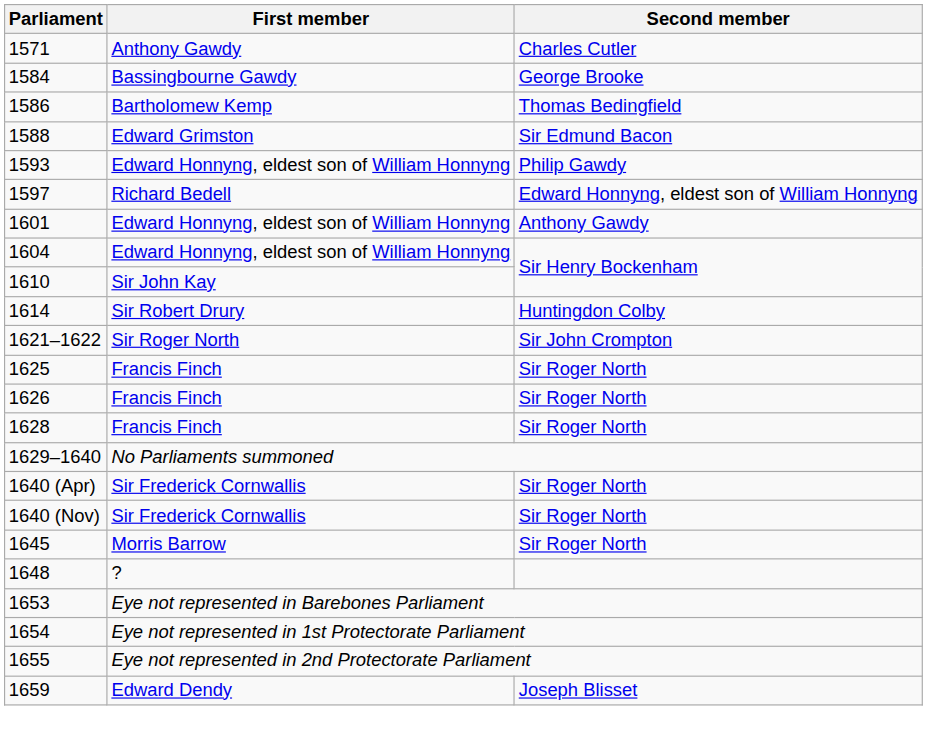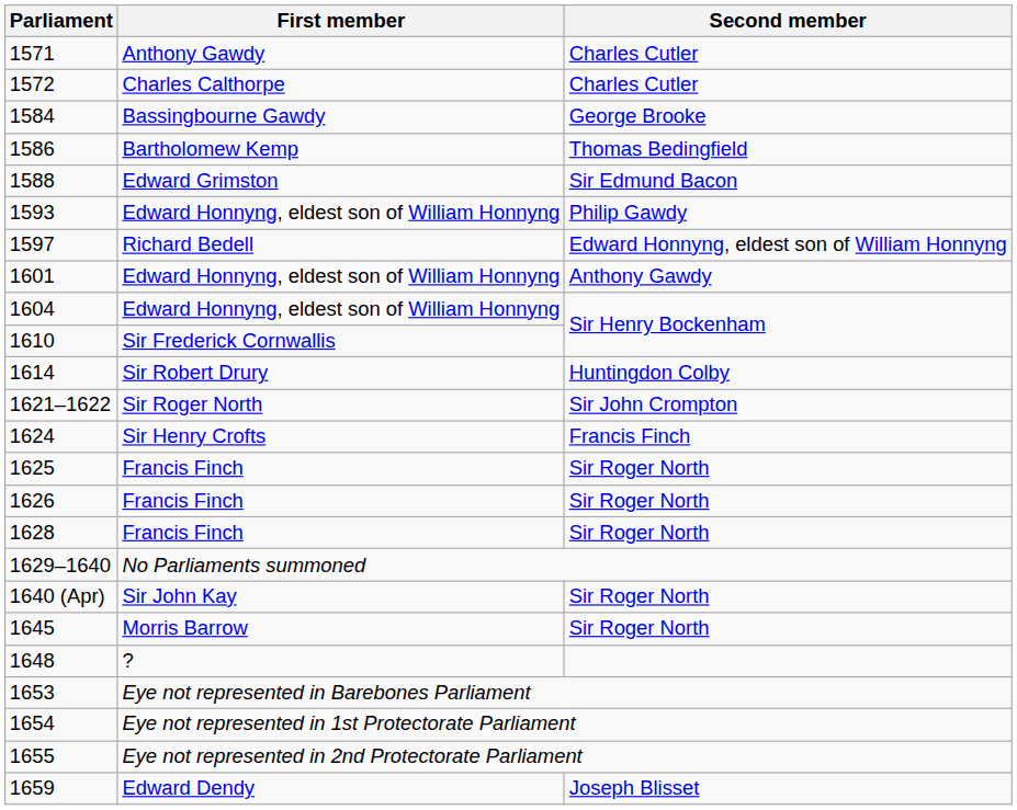 <table class="wikitable">
 <tr>
 <th>Parliament</th>
 <th>First member</th>
 <th>Second member</th>
 </tr>
 <tr>
 <td>1571</td>
 <td><a href='#'>Anthony Gawdy</a></td>
+<td><a href='#'>Charles Cutler</a></td>
+</tr>
+<tr>
+<td>1572</td>
+<td><a href='#'>Charles Calthorpe</a></td>
 <td><a href='#'>Charles Cutler</a></td>
 </tr>
 <tr>
 <td>1584</td>
 <td><a href='#'>Bassingbourne Gawdy</a></td>
 <td><a href='#'>George Brooke</a></td>
 </tr>
 <tr>
 <td>1586</td>
 <td><a href='#'>Bartholomew Kemp</a></td>
 <td><a href='#'>Thomas Bedingfield</a></td>
 </tr>
 <tr>
 <td>1588</td>
 <td><a href='#'>Edward Grimston</a></td>
 <td><a href='#'>Sir Edmund Bacon</a></td>
 </tr>
 <tr>
 <td>1593</td>
 <td><a href='#'>Edward Honnyng</a>, eldest son of <a href='#'>William Honnyng</a></td>
 <td><a href='#'>Philip Gawdy</a></td>
 </tr>
 <tr>
 <td>1597</td>
 <td><a href='#'>Richard Bedell</a></td>
 <td><a href='#'>Edward Honnyng</a>, eldest son of <a href='#'>William Honnyng</a></td>
 </tr>
 <tr>
 <td>1601</td>
 <td><a href='#'>Edward Honnyng</a>, eldest son of <a href='#'>William Honnyng</a></td>
 <td><a href='#'>Anthony Gawdy</a></td>
 </tr>
 <tr>
 <td>1604</td>
 <td><a href='#'>Edward Honnyng</a>, eldest son of <a href='#'>William Honnyng</a></td>
 <td rowspan ="2"><a href='#'>Sir Henry Bockenham</a></td>
 </tr>
 <tr>
 <td>1610</td>
-<td><a href='#'>Sir John Kay</a></td>
+<td><a href='#'>Sir Frederick Cornwallis</a></td>
 </tr>
 <tr>
 <td>1614</td>
 <td><a href='#'>Sir Robert Drury</a></td>
 <td><a href='#'>Huntingdon Colby</a></td>
 </tr>
 <tr>
 <td>1621–1622</td>
 <td><a href='#'>Sir Roger North</a></td>
 <td><a href='#'>Sir John Crompton</a></td>
+</tr>
+<tr>
+<td>1624</td>
+<td><a href='#'>Sir Henry Crofts</a></td>
+<td><a href='#'>Francis Finch</a></td>
 </tr>
 <tr>
 <td>1625</td>
 <td><a href='#'>Francis Finch</a></td>
 <td><a href='#'>Sir Roger North</a></td>
 </tr>
 <tr>
 <td>1626</td>
 <td><a href='#'>Francis Finch</a></td>
 <td><a href='#'>Sir Roger North</a></td>
 </tr>
 <tr>
 <td>1628</td>
 <td><a href='#'>Francis Finch</a></td>
 <td><a href='#'>Sir Roger North</a></td>
 </tr>
 <tr>
 <td>1629–1640</td>
 <td colspan = "2"><em>No Parliaments summoned</em></td>
 </tr>
 <tr>
 <td>1640 (Apr)</td>
-<td><a href='#'>Sir Frederick Cornwallis</a></td>
-<td><a href='#'>Sir Roger North</a></td>
-</tr>
-<tr>
-<td>1640 (Nov)</td>
-<td><a href='#'>Sir Frederick Cornwallis</a></td>
+<td><a href='#'>Sir John Kay</a></td>
 <td><a href='#'>Sir Roger North</a></td>
 </tr>
 <tr>
 <td>1645</td>
 <td><a href='#'>Morris Barrow</a></td>
 <td><a href='#'>Sir Roger North</a></td>
 </tr>
 <tr>
 <td>1648</td>
 <td>?</td>
 </tr>
 <tr>
 <td>1653</td>
 <td colspan = "2"><em>Eye not represented in Barebones Parliament</em></td>
 </tr>
 <tr>
 <td>1654</td>
 <td colspan = "2"><em>Eye not represented in 1st Protectorate Parliament</em></td>
 </tr>
 <tr>
 <td>1655</td>
 <td colspan = "2"><em>Eye not represented in 2nd Protectorate Parliament</em></td>
 </tr>
 <tr>
 <td>1659</td>
 <td><a href='#'>Edward Dendy</a></td>
 <td><a href='#'>Joseph Blisset</a></td>
 </tr>
 </table>
